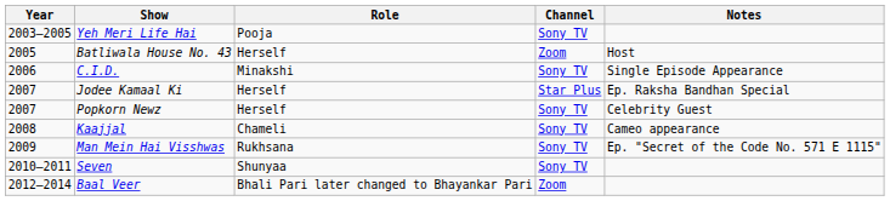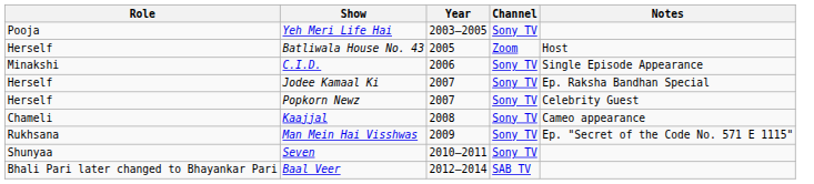 <table class="wikitable sortable">
 <tr>
+<th>Role</th>
+<th>Show</th>
 <th>Year</th>
-<th>Show</th>
-<th>Role</th>
 <th>Channel</th>
 <th>Notes</th>
 </tr>
 <tr>
+<td>Pooja</td>
+<td><em><a href='#'>Yeh Meri Life Hai</a></em></td>
 <td>2003–2005</td>
-<td><em><a href='#'>Yeh Meri Life Hai</a></em></td>
-<td>Pooja</td>
 <td><a href='#'>Sony TV</a></td>
 <td></td>
 </tr>
 <tr>
+<td>Herself</td>
+<td><em>Batliwala House No. 43</em></td>
 <td>2005</td>
-<td><em>Batliwala House No. 43</em></td>
-<td>Herself</td>
 <td><a href='#'>Zoom</a></td>
 <td>Host</td>
 </tr>
 <tr>
+<td>Minakshi</td>
+<td><em><a href='#'>C.I.D.</a></em></td>
 <td>2006</td>
-<td><em><a href='#'>C.I.D.</a></em></td>
-<td>Minakshi</td>
 <td><a href='#'>Sony TV</a></td>
 <td>Single Episode Appearance</td>
 </tr>
 <tr>
+<td>Herself</td>
+<td><em>Jodee Kamaal Ki</em></td>
 <td>2007</td>
-<td><em>Jodee Kamaal Ki</em></td>
-<td>Herself</td>
-<td><a href='#'>Star Plus</a></td>
+<td><a href='#'>Sony TV</a></td>
 <td>Ep. Raksha Bandhan Special</td>
 </tr>
 <tr>
+<td>Herself</td>
+<td><em>Popkorn Newz</em></td>
 <td>2007</td>
-<td><em>Popkorn Newz</em></td>
-<td>Herself</td>
 <td><a href='#'>Sony TV</a></td>
 <td>Celebrity Guest</td>
 </tr>
 <tr>
+<td>Chameli</td>
+<td><em><a href='#'>Kaajjal</a></em></td>
 <td>2008</td>
-<td><em><a href='#'>Kaajjal</a></em></td>
-<td>Chameli</td>
 <td><a href='#'>Sony TV</a></td>
 <td>Cameo appearance</td>
 </tr>
 <tr>
+<td>Rukhsana</td>
+<td><em><a href='#'>Man Mein Hai Visshwas</a></em></td>
 <td>2009</td>
-<td><em><a href='#'>Man Mein Hai Visshwas</a></em></td>
-<td>Rukhsana</td>
 <td><a href='#'>Sony TV</a></td>
 <td>Ep. "Secret of the Code No. 571 E 1115"</td>
 </tr>
 <tr>
+<td>Shunyaa</td>
+<td><em><a href='#'>Seven</a></em></td>
 <td>2010–2011</td>
-<td><em><a href='#'>Seven</a></em></td>
-<td>Shunyaa</td>
 <td><a href='#'>Sony TV</a></td>
 <td></td>
 </tr>
 <tr>
+<td>Bhali Pari later changed to Bhayankar Pari</td>
+<td><em><a href='#'>Baal Veer</a></em></td>
 <td>2012–2014</td>
-<td><em><a href='#'>Baal Veer</a></em></td>
-<td>Bhali Pari later changed to Bhayankar Pari</td>
-<td><a href='#'>Zoom</a></td>
+<td><a href='#'>SAB TV</a></td>
 <td></td>
 </tr>
 </table>
